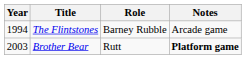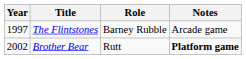 <table class="wikitable sortable">
 <tr>
 <th>Year</th>
 <th>Title</th>
 <th>Role</th>
 <th class="unsortable">Notes</th>
 </tr>
 <tr>
-<td>1994</td>
+<td>1997</td>
 <td data-sort-value="Flintstones, The"><em><a href='#'>The Flintstones</a></em></td>
 <td>Barney Rubble</td>
 <td>Arcade game</td>
 </tr>
 <tr>
-<td>2003</td>
+<td>2002</td>
 <td><em><a href='#'>Brother Bear</a></em></td>
 <td>Rutt</td>
 <td><strong>Platform game</strong></td>
 </tr>
 </table>
